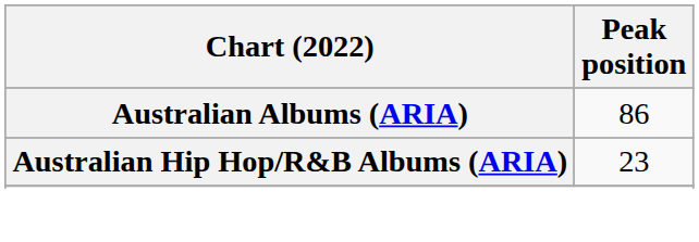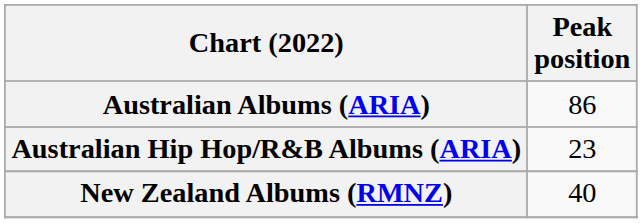 <table class="wikitable sortable plainrowheaders" style="text-align:center">
 <tr>
 <th scope="col">Chart (2022)</th>
 <th scope="col">Peak<br>position</th>
 </tr>
 <tr>
 <th scope="row">Australian Albums (<a href='#'>ARIA</a>)</th>
 <td>86</td>
 </tr>
 <tr>
 <th scope="row">Australian Hip Hop/R&B Albums (<a href='#'>ARIA</a>)</th>
 <td>23</td>
 </tr>
 <tr>
 </tr>
 <tr>
 </tr>
 <tr>
 </tr>
 <tr>
+<th scope="row">New Zealand Albums (<a href='#'>RMNZ</a>)</th>
+<td>40</td>
+</tr>
+<tr>
 </tr>
 <tr>
 </tr>
 <tr>
 </tr>
 <tr>
 </tr>
 <tr>
 </tr>
 </table>
